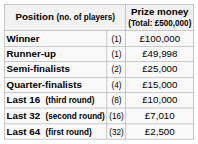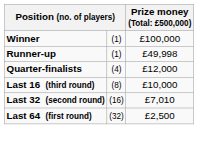 <table class="wikitable">
 <tr>
 <th colspan=2>Position <small>(no. of players)</small></th>
 <th>Prize money<br><small>(Total: £500,000)</small></th>
 </tr>
 <tr>
 <td><strong>Winner</strong></td>
 <td align=center><small>(1)</small></td>
 <td align=center>£100,000</td>
 </tr>
 <tr>
 <td><strong>Runner-up</strong></td>
 <td align=center><small>(1)</small></td>
 <td align=center>£49,998</td>
 </tr>
 <tr>
-<td><strong>Semi-finalists</strong></td>
-<td align=center><small>(2)</small></td>
-<td align=center>£25,000</td>
-</tr>
-<tr>
 <td><strong>Quarter-finalists</strong></td>
 <td align=center><small>(4)</small></td>
-<td align=center>£15,000</td>
+<td align=center>£12,000</td>
 </tr>
 <tr>
 <td><strong>Last 16  <small>(third round)</small></strong></td>
 <td align=center><small>(8)</small></td>
 <td align=center>£10,000</td>
 </tr>
 <tr>
 <td><strong>Last 32  <small>(second round)</small></strong></td>
 <td align=center><small>(16)</small></td>
 <td align=center>£7,010</td>
 </tr>
 <tr>
 <td><strong>Last 64  <small>(first round)</small></strong></td>
 <td align=center><small>(32)</small></td>
 <td align=center>£2,500</td>
 </tr>
 </table>
